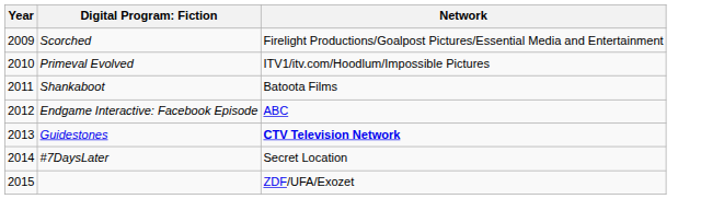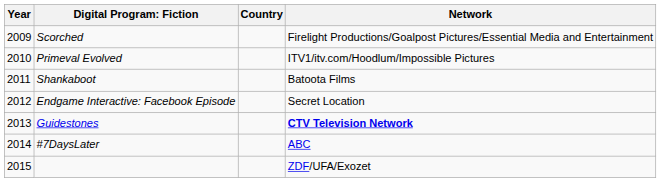 <table class="wikitable" style="font-size:1.00em; line-height:1.5em;">
 <tr>
 <th>Year</th>
 <th>Digital Program: Fiction</th>
+<th>Country</th>
 <th>Network</th>
 </tr>
 <tr>
 <td>2009</td>
 <td><em>Scorched</em></td>
+<td></td>
 <td>Firelight Productions/Goalpost Pictures/Essential Media and Entertainment</td>
 </tr>
 <tr>
 <td>2010</td>
 <td><em>Primeval Evolved</em></td>
+<td></td>
 <td>ITV1/itv.com/Hoodlum/Impossible Pictures</td>
 </tr>
 <tr>
 <td>2011</td>
 <td><em>Shankaboot</em></td>
+<td></td>
 <td>Batoota Films</td>
 </tr>
 <tr>
 <td>2012</td>
 <td><em>Endgame Interactive: Facebook Episode</em></td>
-<td><a href='#'>ABC</a></td>
+<td></td>
+<td>Secret Location</td>
 </tr>
 <tr>
 <td>2013</td>
 <td><em><a href='#'>Guidestones</a></em></td>
+<td></td>
 <td><strong><a href='#'>CTV Television Network</a></strong></td>
 </tr>
 <tr>
 <td>2014</td>
 <td><em>#7DaysLater</em></td>
-<td>Secret Location</td>
+<td></td>
+<td><a href='#'>ABC</a></td>
 </tr>
 <tr>
 <td>2015</td>
 <td><em></em></td>
+<td></td>
 <td><a href='#'>ZDF</a>/UFA/Exozet</td>
 </tr>
 </table>
